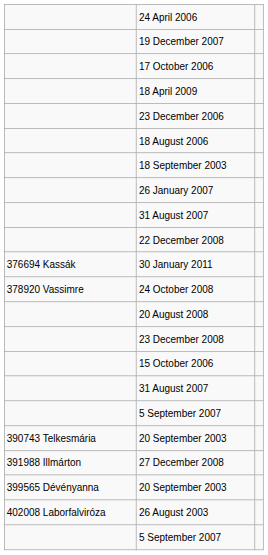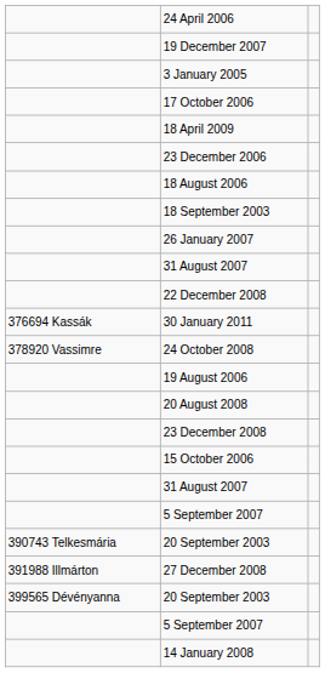 <table class="wikitable" style="font-size: 80%; float: left; width: 26em; margin-right: 1em; height: 700px">
 <tr>
 <td></td>
 <td>24 April 2006</td>
 <td></td>
 </tr>
 <tr>
 <td></td>
 <td>19 December 2007</td>
+<td></td>
+</tr>
+<tr>
+<td></td>
+<td>3 January 2005</td>
 <td></td>
 </tr>
 <tr>
 <td></td>
 <td>17 October 2006</td>
 <td></td>
 </tr>
 <tr>
 <td></td>
 <td>18 April 2009</td>
 <td></td>
 </tr>
 <tr>
 <td></td>
 <td>23 December 2006</td>
 <td></td>
 </tr>
 <tr>
 <td></td>
 <td>18 August 2006</td>
 <td></td>
 </tr>
 <tr>
 <td></td>
 <td>18 September 2003</td>
 <td> </td>
 </tr>
 <tr>
 <td></td>
 <td>26 January 2007</td>
 <td></td>
 </tr>
 <tr>
 <td></td>
 <td>31 August 2007</td>
 <td> </td>
 </tr>
 <tr>
 <td></td>
 <td>22 December 2008</td>
 <td></td>
 </tr>
 <tr>
 <td>376694 Kassák</td>
 <td>30 January 2011</td>
 <td> </td>
 </tr>
 <tr>
 <td>378920 Vassimre</td>
 <td>24 October 2008</td>
 <td> </td>
 </tr>
 <tr>
 <td></td>
+<td>19 August 2006</td>
+<td> </td>
+</tr>
+<tr>
+<td></td>
 <td>20 August 2008</td>
 <td></td>
 </tr>
 <tr>
 <td></td>
 <td>23 December 2008</td>
 <td></td>
 </tr>
 <tr>
 <td></td>
 <td>15 October 2006</td>
 <td> </td>
 </tr>
 <tr>
 <td></td>
 <td>31 August 2007</td>
 <td> </td>
 </tr>
 <tr>
 <td></td>
 <td>5 September 2007</td>
 <td> </td>
 </tr>
 <tr>
 <td>390743 Telkesmária</td>
 <td>20 September 2003</td>
 <td> </td>
 </tr>
 <tr>
 <td>391988 Illmárton</td>
 <td>27 December 2008</td>
 <td></td>
 </tr>
 <tr>
 <td>399565 Dévényanna</td>
 <td>20 September 2003</td>
 <td> </td>
 </tr>
 <tr>
-<td>402008 Laborfalviróza</td>
-<td>26 August 2003</td>
+<td></td>
+<td>5 September 2007</td>
 <td> </td>
 </tr>
 <tr>
 <td></td>
-<td>5 September 2007</td>
-<td> </td>
+<td>14 January 2008</td>
+<td></td>
 </tr>
 </table>
